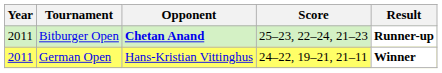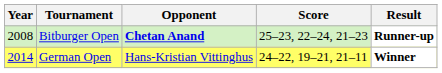 <table class="sortable wikitable" style="font-size: 90%;">
 <tr>
 <th>Year</th>
 <th>Tournament</th>
 <th>Opponent</th>
 <th>Score</th>
 <th>Result</th>
 </tr>
 <tr style="background:#D4F1C5">
-<td align="center">2011</td>
+<td align="center">2008</td>
 <td align="left"><a href='#'>Bitburger Open</a></td>
 <td align="left"><strong> <a href='#'>Chetan Anand</a></strong></td>
 <td align="left">25–23, 22–24, 21–23</td>
 <td style="text-align:left; background:white"> <strong>Runner-up</strong></td>
 </tr>
 <tr style="background:#FFFF67">
-<td align="center"><a href='#'>2011</a></td>
+<td align="center"><a href='#'>2014</a></td>
 <td align="left"><a href='#'>German Open</a></td>
 <td align="left"> <a href='#'>Hans-Kristian Vittinghus</a></td>
 <td align="left">24–22, 19–21, 21–11</td>
 <td style="text-align:left; background:white"> <strong>Winner</strong></td>
 </tr>
 </table>
